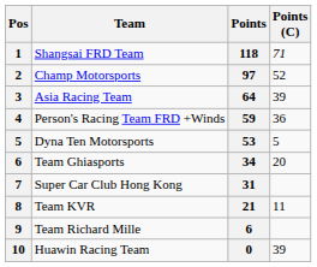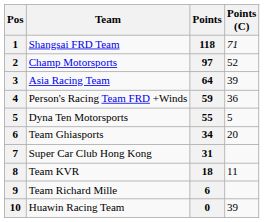 <table class="wikitable sortable" style="font-size: 85%;">
 <tr>
 <th>Pos</th>
 <th>Team</th>
 <th>Points</th>
 <th>Points<br>(C)</th>
 </tr>
 <tr>
 <th>1</th>
 <td><a href='#'>Shangsai FRD Team</a></td>
 <th>118</th>
 <td><em>71</em></td>
 </tr>
 <tr>
 <th>2</th>
 <td><a href='#'>Champ Motorsports</a></td>
 <th>97</th>
 <td>52</td>
 </tr>
 <tr>
 <th>3</th>
 <td><a href='#'>Asia Racing Team</a></td>
 <th>64</th>
 <td>39</td>
 </tr>
 <tr>
 <th>4</th>
 <td>Person's Racing <a href='#'>Team FRD</a> +Winds</td>
 <th>59</th>
 <td>36</td>
 </tr>
 <tr>
 <th>5</th>
 <td>Dyna Ten Motorsports</td>
-<th>53</th>
+<th>55</th>
 <td>5</td>
 </tr>
 <tr>
 <th>6</th>
 <td>Team Ghiasports</td>
 <th>34</th>
 <td>20</td>
 </tr>
 <tr>
 <th>7</th>
 <td>Super Car Club Hong Kong</td>
 <th>31</th>
 <td></td>
 </tr>
 <tr>
 <th>8</th>
 <td>Team KVR</td>
-<th>21</th>
+<th>18</th>
 <td>11</td>
 </tr>
 <tr>
 <th>9</th>
 <td>Team Richard Mille</td>
 <th>6</th>
 <td></td>
 </tr>
 <tr>
 <th>10</th>
 <td>Huawin Racing Team</td>
 <th>0</th>
 <td>39</td>
 </tr>
 </table>
